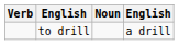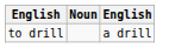 <table class="wikitable">
 <tr>
-<th>Verb</th>
 <th>English</th>
 <th>Noun</th>
 <th>English</th>
 </tr>
 <tr>
-<td></td>
 <td>to drill</td>
 <td></td>
 <td>a drill</td>
 </tr>
 </table>
